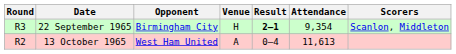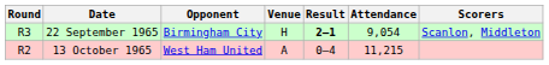 <table class="wikitable" style="font-size:100%; text-align:center">
 <tr>
 <th>Round</th>
 <th>Date</th>
 <th>Opponent</th>
 <th>Venue</th>
 <th>Result</th>
 <th>Attendance</th>
 <th>Scorers</th>
 </tr>
 <tr style="background-color: #CCFFCC;">
 <td>R3</td>
 <td>22 September 1965</td>
 <td><a href='#'>Birmingham City</a></td>
 <td>H</td>
 <td><strong>2–1</strong></td>
-<td>9,354</td>
+<td>9,054</td>
 <td><a href='#'>Scanlon</a>, <a href='#'>Middleton</a></td>
 </tr>
 <tr style="background-color: #FFCCCC;">
 <td>R2</td>
 <td>13 October 1965</td>
 <td><a href='#'>West Ham United</a></td>
 <td>A</td>
 <td>0–4</td>
-<td>11,613</td>
+<td>11,215</td>
 <td></td>
 </tr>
 </table>
